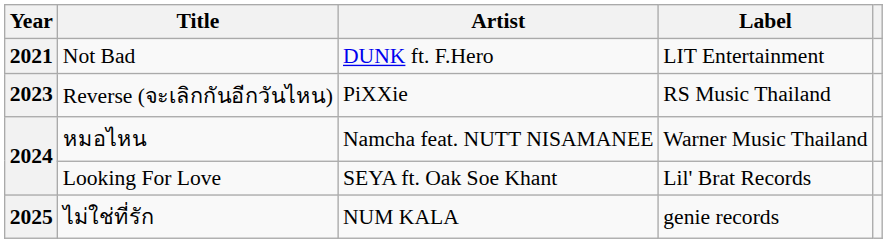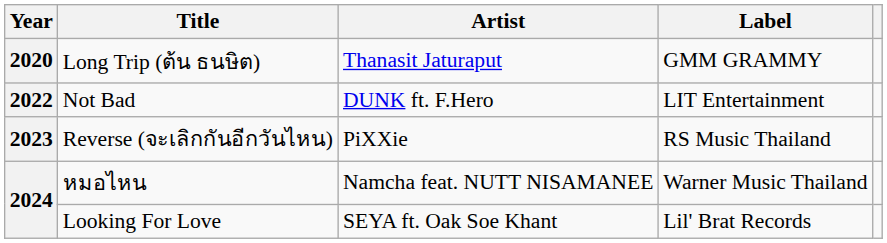 <table class="wikitable sortable plainrowheaders">
 <tr>
 <th scope="col">Year</th>
 <th scope="col">Title</th>
 <th scope="col">Artist</th>
 <th scope="col">Label</th>
 <th scope="col" class="unsortable"></th>
 </tr>
 <tr>
-<th rowspan="1">2021</th>
+<th rowspan="1">2020</th>
+<td>Long Trip (ต้น ธนษิต)</td>
+<td><a href='#'>Thanasit Jaturaput</a></td>
+<td>GMM GRAMMY</td>
+<td></td>
+</tr>
+<tr>
+<th rowspan="1">2022</th>
 <td>Not Bad</td>
 <td><a href='#'>DUNK</a> ft. F.Hero</td>
 <td>LIT Entertainment</td>
 <td></td>
 </tr>
 <tr>
 <th rowspan="1">2023</th>
 <td>Reverse (จะเลิกกันอีกวันไหน)</td>
 <td>PiXXie</td>
 <td>RS Music Thailand</td>
 <td></td>
 </tr>
 <tr>
 <th rowspan="2">2024</th>
 <td>หมอไหน</td>
 <td>Namcha feat. NUTT NISAMANEE</td>
 <td>Warner Music Thailand</td>
 <td></td>
 </tr>
 <tr>
 <td>Looking For Love</td>
 <td>SEYA ft. Oak Soe Khant</td>
 <td>Lil' Brat Records</td>
 <td></td>
 </tr>
-<tr>
-<th rowspan="1">2025</th>
-<td>ไม่ใช่ที่รัก</td>
-<td>NUM KALA</td>
-<td>genie records</td>
-<td></td>
-</tr>
 </table>
